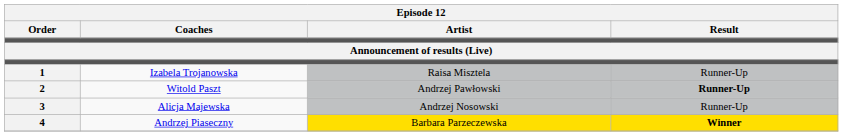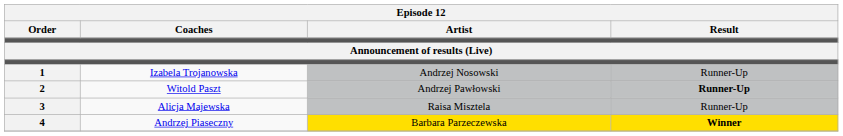 <table class="wikitable" style="text-align:center; width:100%;">
 <tr>
 <th colspan="4">Episode 12  <small></small></th>
 </tr>
 <tr>
 <th width="5%">Order</th>
 <th width="15%">Coaches</th>
 <th width="20%">Artist</th>
 <th width="15%">Result</th>
 </tr>
 <tr>
 <td colspan="4" style="background:#555;"></td>
 </tr>
 <tr>
 <th colspan="4">Announcement of results (Live)</th>
 </tr>
 <tr>
 <td colspan="4" style="background:#555;"></td>
 </tr>
 <tr>
 <th scope="row">1</th>
 <td><a href='#'>Izabela Trojanowska</a></td>
-<td style="background:#BFC1C2;">Raisa Misztela</td>
+<td style="background:#BFC1C2;">Andrzej Nosowski</td>
 <td style="background:#BFC1C2;">Runner-Up</td>
 </tr>
 <tr>
 <th scope="row">2</th>
 <td><a href='#'>Witold Paszt</a></td>
 <td style="background:#BFC1C2;">Andrzej Pawłowski</td>
 <td style="background:#BFC1C2;"><strong>Runner-Up</strong></td>
 </tr>
 <tr>
 <th scope="row">3</th>
 <td><a href='#'>Alicja Majewska</a></td>
-<td style="background:#BFC1C2;">Andrzej Nosowski</td>
+<td style="background:#BFC1C2;">Raisa Misztela</td>
 <td style="background:#BFC1C2;">Runner-Up</td>
 </tr>
 <tr>
 <th scope="row">4</th>
 <td><a href='#'>Andrzej Piaseczny</a></td>
 <td style="background:#FFDF00;">Barbara Parzeczewska</td>
 <td style="background:#FFDF00;"><strong>Winner</strong></td>
 </tr>
 <tr>
 </tr>
 </table>
